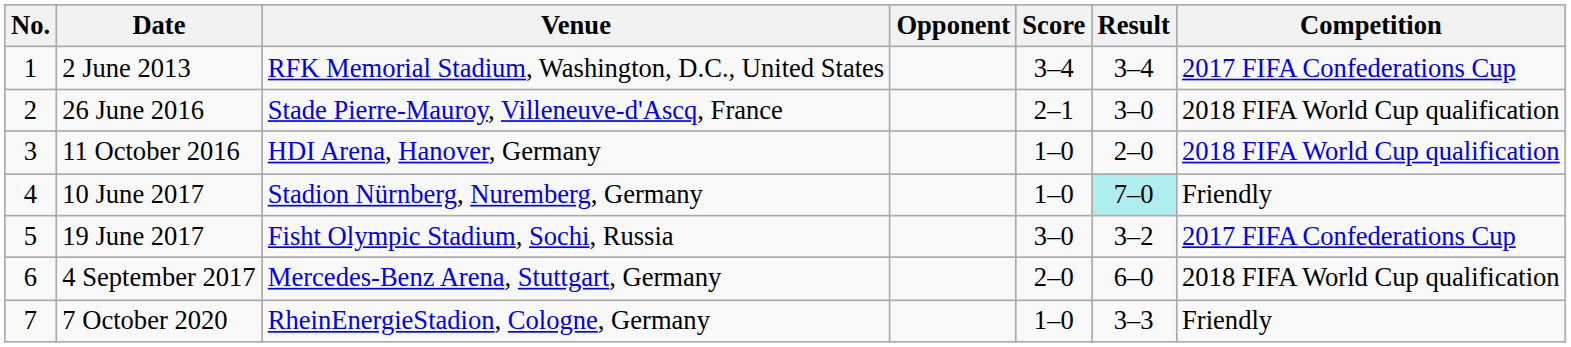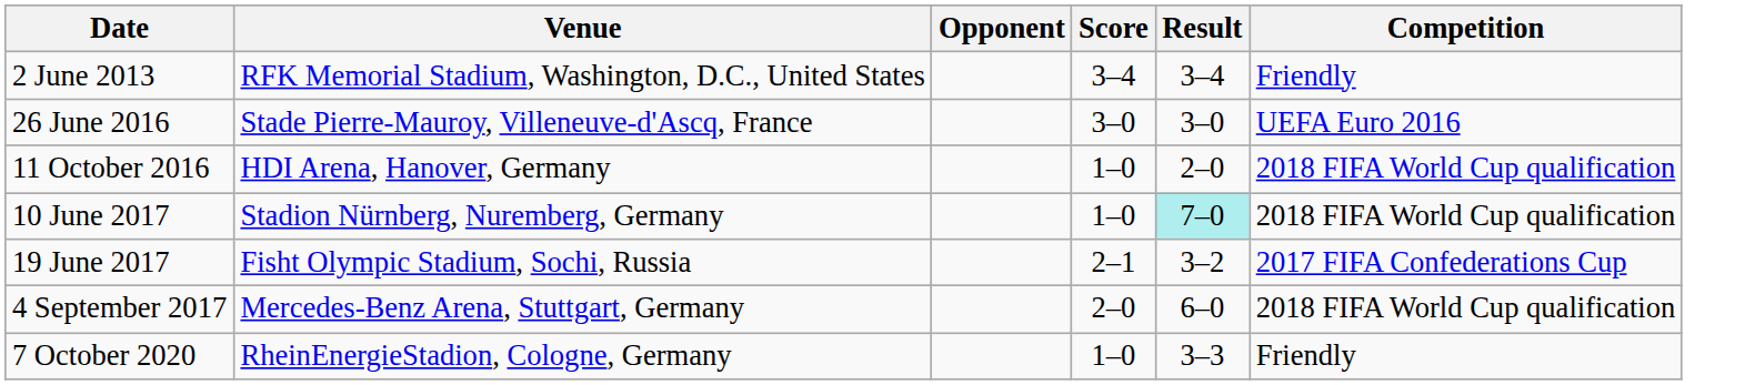 <table class="wikitable sortable">
 <tr>
-<th>No.</th>
 <th>Date</th>
 <th>Venue</th>
 <th>Opponent</th>
 <th>Score</th>
 <th>Result</th>
 <th>Competition</th>
 </tr>
 <tr>
-<td align=center>1</td>
 <td>2 June 2013</td>
 <td><a href='#'>RFK Memorial Stadium</a>, Washington, D.C., United States</td>
 <td></td>
 <td align=center>3–4</td>
 <td align=center>3–4</td>
-<td><a href='#'>2017 FIFA Confederations Cup</a></td>
+<td><a href='#'>Friendly</a></td>
 </tr>
 <tr>
-<td align=center>2</td>
 <td>26 June 2016</td>
 <td><a href='#'>Stade Pierre-Mauroy</a>, <a href='#'>Villeneuve-d'Ascq</a>, France</td>
 <td></td>
-<td align=center>2–1</td>
 <td align=center>3–0</td>
-<td>2018 FIFA World Cup qualification</td>
+<td align=center>3–0</td>
+<td><a href='#'>UEFA Euro 2016</a></td>
 </tr>
 <tr>
-<td align=center>3</td>
 <td>11 October 2016</td>
 <td><a href='#'>HDI Arena</a>, <a href='#'>Hanover</a>, Germany</td>
 <td></td>
 <td align=center>1–0</td>
 <td align=center>2–0</td>
 <td><a href='#'>2018 FIFA World Cup qualification</a></td>
 </tr>
 <tr>
-<td align=center>4</td>
 <td>10 June 2017</td>
 <td><a href='#'>Stadion Nürnberg</a>, <a href='#'>Nuremberg</a>, Germany</td>
 <td></td>
 <td align=center>1–0</td>
 <td align=center style="background: paleturquoise;">7–0</td>
-<td>Friendly</td>
+<td>2018 FIFA World Cup qualification</td>
 </tr>
 <tr>
-<td align=center>5</td>
 <td>19 June 2017</td>
 <td><a href='#'>Fisht Olympic Stadium</a>, <a href='#'>Sochi</a>, Russia</td>
 <td></td>
-<td align=center>3–0</td>
+<td align=center>2–1</td>
 <td align=center>3–2</td>
 <td><a href='#'>2017 FIFA Confederations Cup</a></td>
 </tr>
 <tr>
-<td align=center>6</td>
 <td>4 September 2017</td>
 <td><a href='#'>Mercedes-Benz Arena</a>, <a href='#'>Stuttgart</a>, Germany</td>
 <td></td>
 <td align=center>2–0</td>
 <td align=center>6–0</td>
 <td>2018 FIFA World Cup qualification</td>
 </tr>
 <tr>
-<td align=center>7</td>
 <td>7 October 2020</td>
 <td><a href='#'>RheinEnergieStadion</a>, <a href='#'>Cologne</a>, Germany</td>
 <td></td>
 <td align=center>1–0</td>
 <td align=center>3–3</td>
 <td>Friendly</td>
 </tr>
 </table>
